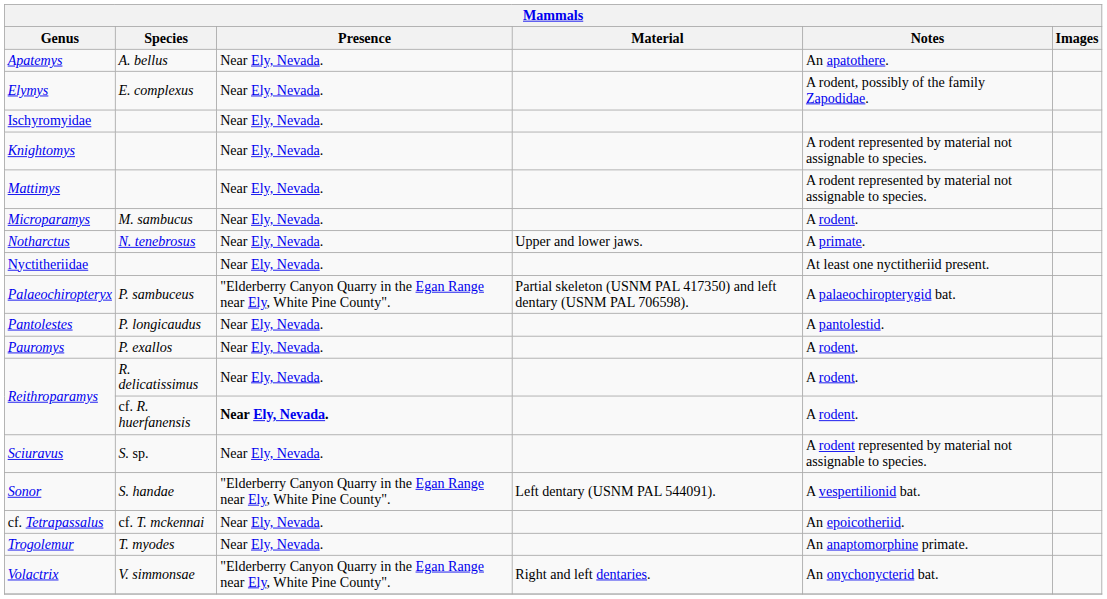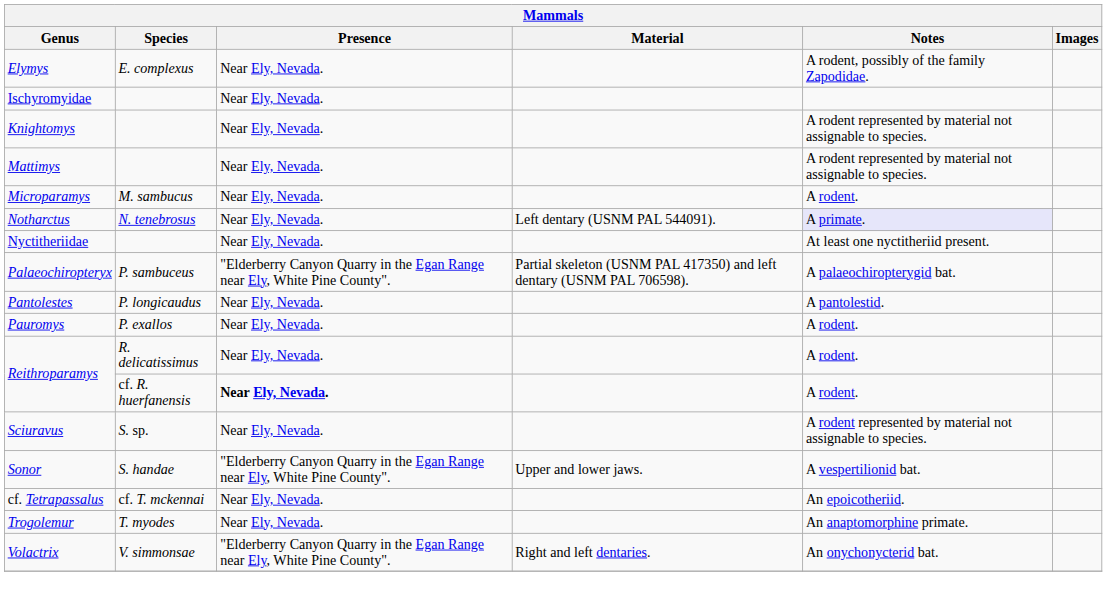 <table class="wikitable" align="center">
 <tr>
 <th colspan="6" align="center"><strong><a href='#'>Mammals</a></strong></th>
 </tr>
 <tr>
 <th>Genus</th>
 <th>Species</th>
 <th>Presence</th>
 <th><strong>Material</strong></th>
 <th>Notes</th>
 <th>Images</th>
-</tr>
-<tr>
-<td><em><a href='#'>Apatemys</a></em></td>
-<td><em>A. bellus</em></td>
-<td>Near <a href='#'>Ely, Nevada</a>.</td>
-<td></td>
-<td>An <a href='#'>apatothere</a>.</td>
-<td></td>
 </tr>
 <tr>
 <td><em><a href='#'>Elymys</a></em></td>
 <td><em>E. complexus</em></td>
 <td>Near <a href='#'>Ely, Nevada</a>.</td>
 <td></td>
 <td>A rodent, possibly of the family <a href='#'>Zapodidae</a>.</td>
 <td></td>
 </tr>
 <tr>
 <td><a href='#'>Ischyromyidae</a></td>
 <td></td>
 <td>Near <a href='#'>Ely, Nevada</a>.</td>
 <td></td>
 <td></td>
 <td></td>
 </tr>
 <tr>
 <td><em><a href='#'>Knightomys</a></em></td>
 <td></td>
 <td>Near <a href='#'>Ely, Nevada</a>.</td>
 <td></td>
 <td>A rodent represented by material not assignable to species.</td>
 <td></td>
 </tr>
 <tr>
 <td><em><a href='#'>Mattimys</a></em></td>
 <td></td>
 <td>Near <a href='#'>Ely, Nevada</a>.</td>
 <td></td>
 <td>A rodent represented by material not assignable to species.</td>
 <td></td>
 </tr>
 <tr>
 <td><em><a href='#'>Microparamys</a></em></td>
 <td><em>M. sambucus</em></td>
 <td>Near <a href='#'>Ely, Nevada</a>.</td>
 <td></td>
 <td>A <a href='#'>rodent</a>.</td>
 <td></td>
 </tr>
 <tr>
 <td><em><a href='#'>Notharctus</a></em></td>
 <td><em><a href='#'>N. tenebrosus</a></em></td>
 <td>Near <a href='#'>Ely, Nevada</a>.</td>
-<td>Upper and lower jaws.</td>
-<td>A <a href='#'>primate</a>.</td>
+<td>Left dentary (USNM PAL 544091).</td>
+<td style="background: lavender;">A <a href='#'>primate</a>.</td>
 <td></td>
 </tr>
 <tr>
 <td><a href='#'>Nyctitheriidae</a></td>
 <td></td>
 <td>Near <a href='#'>Ely, Nevada</a>.</td>
 <td></td>
 <td>At least one nyctitheriid present.</td>
 <td></td>
 </tr>
 <tr>
 <td><em><a href='#'>Palaeochiropteryx</a></em></td>
 <td><em>P. sambuceus</em></td>
 <td>"Elderberry Canyon Quarry in the <a href='#'>Egan Range</a> near <a href='#'>Ely</a>, White Pine County".</td>
 <td>Partial skeleton (USNM PAL 417350) and left dentary (USNM PAL  706598).</td>
 <td>A <a href='#'>palaeochiropterygid</a> bat.</td>
 <td></td>
 </tr>
 <tr>
 <td><em><a href='#'>Pantolestes</a></em></td>
 <td><em>P. longicaudus</em></td>
 <td>Near <a href='#'>Ely, Nevada</a>.</td>
 <td></td>
 <td>A <a href='#'>pantolestid</a>.</td>
 <td></td>
 </tr>
 <tr>
 <td><em><a href='#'>Pauromys</a></em></td>
 <td><em>P. exallos</em></td>
 <td>Near <a href='#'>Ely, Nevada</a>.</td>
 <td></td>
 <td>A <a href='#'>rodent</a>.</td>
 <td></td>
 </tr>
 <tr>
 <td rowspan=2><em><a href='#'>Reithroparamys</a></em></td>
 <td><em>R. delicatissimus</em></td>
 <td>Near <a href='#'>Ely, Nevada</a>.</td>
 <td></td>
 <td>A <a href='#'>rodent</a>.</td>
 <td></td>
 </tr>
 <tr>
 <td>cf. <em>R. huerfanensis</em></td>
 <td><strong>Near <a href='#'>Ely, Nevada</a>.</strong></td>
 <td></td>
 <td>A <a href='#'>rodent</a>.</td>
 <td></td>
 </tr>
 <tr>
 <td><em><a href='#'>Sciuravus</a></em></td>
 <td><em>S.</em> sp.</td>
 <td>Near <a href='#'>Ely, Nevada</a>.</td>
 <td></td>
 <td>A <a href='#'>rodent</a> represented by material not assignable to species.</td>
 <td></td>
 </tr>
 <tr>
 <td><em><a href='#'>Sonor</a></em></td>
 <td><em>S. handae</em></td>
 <td>"Elderberry Canyon Quarry in the <a href='#'>Egan Range</a> near <a href='#'>Ely</a>, White Pine County".</td>
-<td>Left dentary (USNM PAL 544091).</td>
+<td>Upper and lower jaws.</td>
 <td>A <a href='#'>vespertilionid</a> bat.</td>
 <td></td>
 </tr>
 <tr>
 <td>cf. <em><a href='#'>Tetrapassalus</a></em></td>
 <td>cf. <em>T. mckennai</em></td>
 <td>Near <a href='#'>Ely, Nevada</a>.</td>
 <td></td>
 <td>An <a href='#'>epoicotheriid</a>.</td>
 <td></td>
 </tr>
 <tr>
 <td><em><a href='#'>Trogolemur</a></em></td>
 <td><em>T. myodes</em></td>
 <td>Near <a href='#'>Ely, Nevada</a>.</td>
 <td></td>
 <td>An <a href='#'>anaptomorphine</a> primate.</td>
 <td></td>
 </tr>
 <tr>
 <td><em><a href='#'>Volactrix</a></em></td>
 <td><em>V. simmonsae</em></td>
 <td>"Elderberry Canyon Quarry in the <a href='#'>Egan Range</a> near <a href='#'>Ely</a>, White Pine County".</td>
 <td>Right and left <a href='#'>dentaries</a>.</td>
 <td>An <a href='#'>onychonycterid</a> bat.</td>
 <td></td>
 </tr>
 <tr>
 </tr>
 </table>
